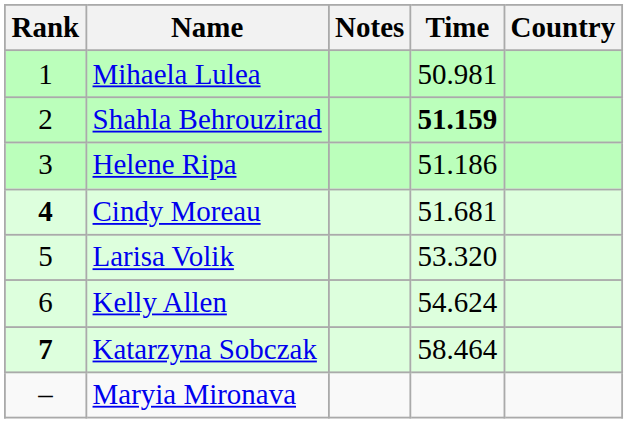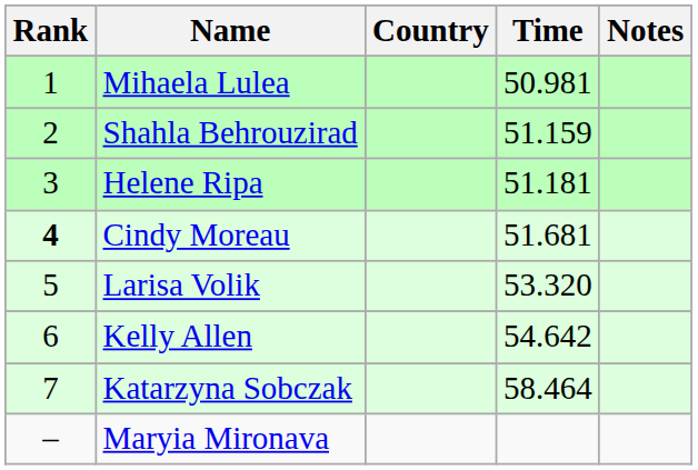 <table class="wikitable" style="text-align:center">
 <tr>
 <th>Rank</th>
 <th>Name</th>
+<th>Country</th>
+<th>Time</th>
 <th>Notes</th>
-<th>Time</th>
-<th>Country</th>
 </tr>
 <tr bgcolor=bbffbb>
 <td>1</td>
 <td align="left"><a href='#'>Mihaela Lulea</a></td>
+<td align="left"></td>
+<td>50.981</td>
 <td></td>
-<td>50.981</td>
-<td align="left"></td>
 </tr>
 <tr bgcolor=bbffbb>
 <td>2</td>
 <td align="left"><a href='#'>Shahla Behrouzirad</a></td>
+<td align="left"></td>
+<td>51.159</td>
 <td></td>
-<td><strong>51.159</strong></td>
-<td align="left"></td>
 </tr>
 <tr bgcolor=bbffbb>
 <td>3</td>
 <td align="left"><a href='#'>Helene Ripa</a></td>
+<td align="left"></td>
+<td>51.181</td>
 <td></td>
-<td>51.186</td>
-<td align="left"></td>
 </tr>
 <tr bgcolor=ddffdd>
 <td><strong>4</strong></td>
 <td align="left"><a href='#'>Cindy Moreau</a></td>
+<td align="left"></td>
+<td>51.681</td>
 <td></td>
-<td>51.681</td>
-<td align="left"></td>
 </tr>
 <tr bgcolor=ddffdd>
 <td>5</td>
 <td align="left"><a href='#'>Larisa Volik</a></td>
+<td align="left"></td>
+<td>53.320</td>
 <td></td>
-<td>53.320</td>
-<td align="left"></td>
 </tr>
 <tr bgcolor=ddffdd>
 <td>6</td>
 <td align="left"><a href='#'>Kelly Allen</a></td>
+<td align="left"></td>
+<td>54.642</td>
 <td></td>
-<td>54.624</td>
-<td align="left"></td>
 </tr>
 <tr bgcolor=ddffdd>
-<td><strong>7</strong></td>
+<td>7</td>
 <td align="left"><a href='#'>Katarzyna Sobczak</a></td>
+<td align="left"></td>
+<td>58.464</td>
 <td></td>
-<td>58.464</td>
-<td align="left"></td>
 </tr>
 <tr>
 <td>–</td>
 <td align="left"><a href='#'>Maryia Mironava</a></td>
+<td align="left"></td>
 <td></td>
 <td></td>
-<td align="left"></td>
 </tr>
 </table>
